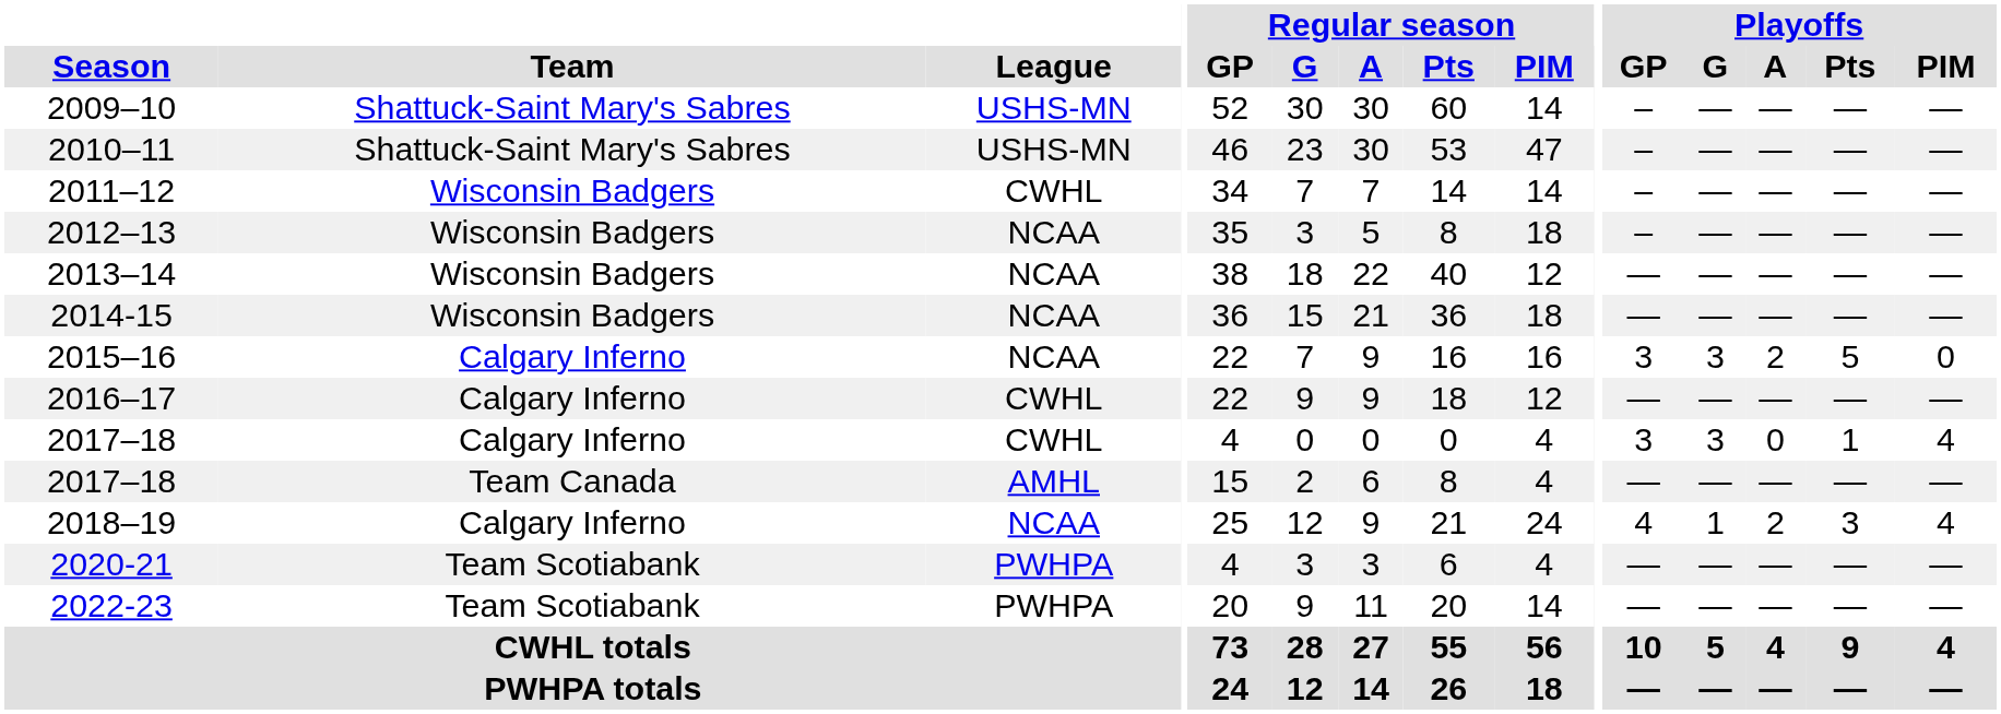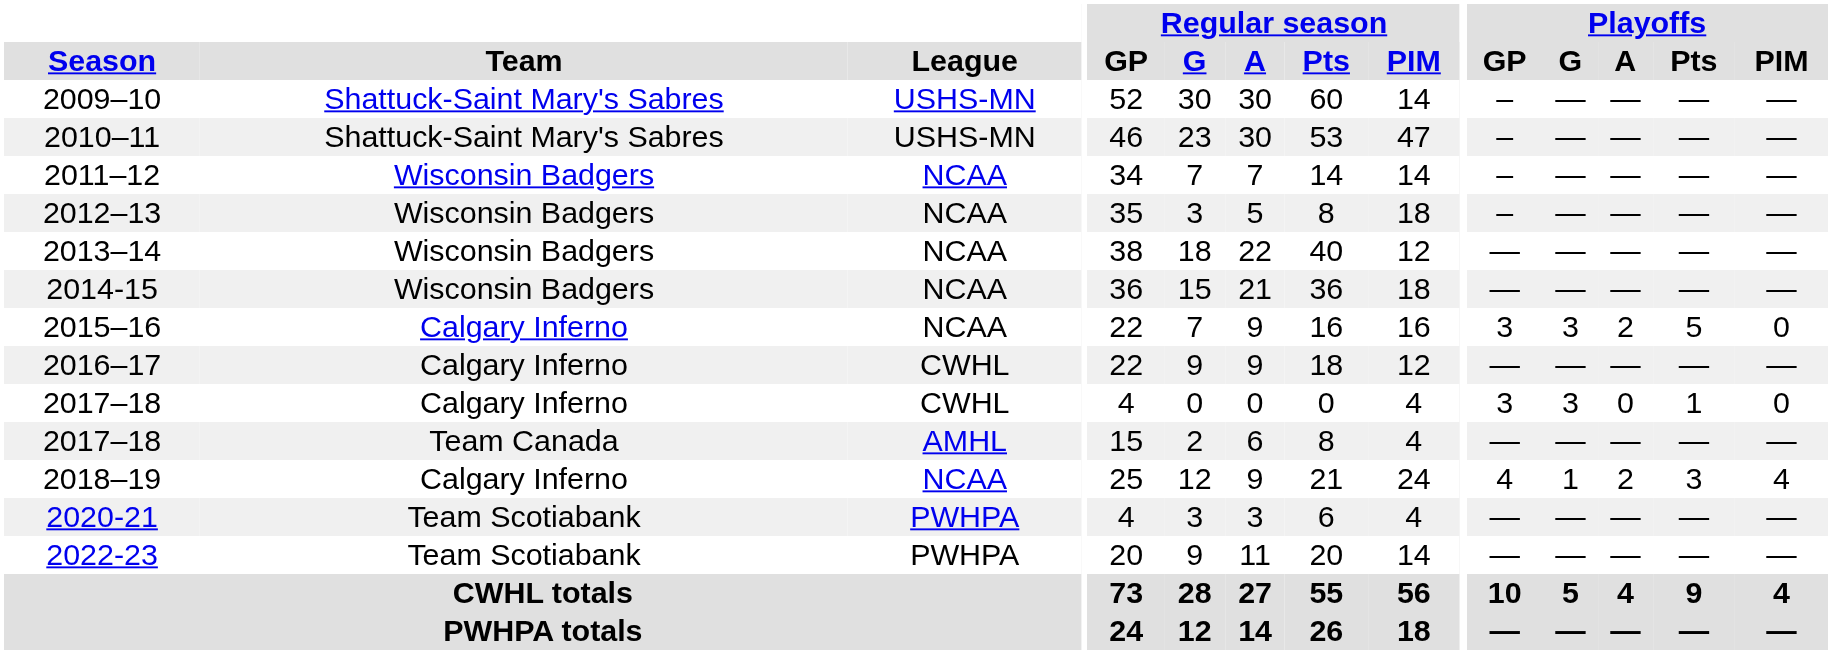 <table border="0" cellpadding="1" cellspacing="0" style="text-align:center; width:60em">
 <tr style="background:#e0e0e0;">
 <th colspan="3" style="background:#fff;"></th>
 <th rowspan="99" style="background:#fff;"></th>
 <th colspan="5"><a href='#'>Regular season</a></th>
 <th rowspan="99" style="background:#fff;"></th>
 <th colspan="5"><a href='#'>Playoffs</a></th>
 </tr>
 <tr style="background:#e0e0e0;">
 <th><a href='#'>Season</a></th>
 <th>Team</th>
 <th>League</th>
 <th>GP</th>
 <th><a href='#'>G</a></th>
 <th><a href='#'>A</a></th>
 <th><a href='#'>Pts</a></th>
 <th><a href='#'>PIM</a></th>
 <th>GP</th>
 <th>G</th>
 <th>A</th>
 <th>Pts</th>
 <th>PIM</th>
 </tr>
 <tr>
 <td>2009–10</td>
 <td><a href='#'>Shattuck-Saint Mary's Sabres</a></td>
 <td><a href='#'>USHS-MN</a></td>
 <td>52</td>
 <td>30</td>
 <td>30</td>
 <td>60</td>
 <td>14</td>
 <td>–</td>
 <td>—</td>
 <td>—</td>
 <td>—</td>
 <td>—</td>
 </tr>
 <tr bgcolor="#f0f0f0">
 <td>2010–11</td>
 <td>Shattuck-Saint Mary's Sabres</td>
 <td>USHS-MN</td>
 <td>46</td>
 <td>23</td>
 <td>30</td>
 <td>53</td>
 <td>47</td>
 <td>–</td>
 <td>—</td>
 <td>—</td>
 <td>—</td>
 <td>—</td>
 </tr>
 <tr>
 <td>2011–12</td>
 <td><a href='#'>Wisconsin Badgers</a></td>
-<td>CWHL</td>
+<td><a href='#'>NCAA</a></td>
 <td>34</td>
 <td>7</td>
 <td>7</td>
 <td>14</td>
 <td>14</td>
 <td>–</td>
 <td>—</td>
 <td>—</td>
 <td>—</td>
 <td>—</td>
 </tr>
 <tr bgcolor="#f0f0f0">
 <td>2012–13</td>
 <td>Wisconsin Badgers</td>
 <td>NCAA</td>
 <td>35</td>
 <td>3</td>
 <td>5</td>
 <td>8</td>
 <td>18</td>
 <td>–</td>
 <td>—</td>
 <td>—</td>
 <td>—</td>
 <td>—</td>
 </tr>
 <tr>
 <td>2013–14</td>
 <td>Wisconsin Badgers</td>
 <td>NCAA</td>
 <td>38</td>
 <td>18</td>
 <td>22</td>
 <td>40</td>
 <td>12</td>
 <td>—</td>
 <td>—</td>
 <td>—</td>
 <td>—</td>
 <td>—</td>
 </tr>
 <tr bgcolor="#f0f0f0">
 <td>2014-15</td>
 <td>Wisconsin Badgers</td>
 <td>NCAA</td>
 <td>36</td>
 <td>15</td>
 <td>21</td>
 <td>36</td>
 <td>18</td>
 <td>—</td>
 <td>—</td>
 <td>—</td>
 <td>—</td>
 <td>—</td>
 </tr>
 <tr>
 <td>2015–16</td>
 <td><a href='#'>Calgary Inferno</a></td>
 <td>NCAA</td>
 <td>22</td>
 <td>7</td>
 <td>9</td>
 <td>16</td>
 <td>16</td>
 <td>3</td>
 <td>3</td>
 <td>2</td>
 <td>5</td>
 <td>0</td>
 </tr>
 <tr bgcolor="#f0f0f0">
 <td>2016–17</td>
 <td>Calgary Inferno</td>
 <td>CWHL</td>
 <td>22</td>
 <td>9</td>
 <td>9</td>
 <td>18</td>
 <td>12</td>
 <td>—</td>
 <td>—</td>
 <td>—</td>
 <td>—</td>
 <td>—</td>
 </tr>
 <tr>
 <td>2017–18</td>
 <td>Calgary Inferno</td>
 <td>CWHL</td>
 <td>4</td>
 <td>0</td>
 <td>0</td>
 <td>0</td>
 <td>4</td>
 <td>3</td>
 <td>3</td>
 <td>0</td>
 <td>1</td>
-<td>4</td>
+<td>0</td>
 </tr>
 <tr bgcolor="#f0f0f0">
 <td>2017–18</td>
 <td>Team Canada</td>
 <td><a href='#'>AMHL</a></td>
 <td>15</td>
 <td>2</td>
 <td>6</td>
 <td>8</td>
 <td>4</td>
 <td>—</td>
 <td>—</td>
 <td>—</td>
 <td>—</td>
 <td>—</td>
 </tr>
 <tr>
 <td>2018–19</td>
 <td>Calgary Inferno</td>
 <td><a href='#'>NCAA</a></td>
 <td>25</td>
 <td>12</td>
 <td>9</td>
 <td>21</td>
 <td>24</td>
 <td>4</td>
 <td>1</td>
 <td>2</td>
 <td>3</td>
 <td>4</td>
 </tr>
 <tr bgcolor="#f0f0f0">
 <td><a href='#'>2020-21</a></td>
 <td>Team Scotiabank</td>
 <td><a href='#'>PWHPA</a></td>
 <td>4</td>
 <td>3</td>
 <td>3</td>
 <td>6</td>
 <td>4</td>
 <td>—</td>
 <td>—</td>
 <td>—</td>
 <td>—</td>
 <td>—</td>
 </tr>
 <tr>
 <td><a href='#'>2022-23</a></td>
 <td>Team Scotiabank</td>
 <td>PWHPA</td>
 <td>20</td>
 <td>9</td>
 <td>11</td>
 <td>20</td>
 <td>14</td>
 <td>—</td>
 <td>—</td>
 <td>—</td>
 <td>—</td>
 <td>—</td>
 </tr>
 <tr bgcolor="#e0e0e0">
 <th colspan="3">CWHL totals</th>
 <th>73</th>
 <th>28</th>
 <th>27</th>
 <th>55</th>
 <th>56</th>
 <th>10</th>
 <th>5</th>
 <th>4</th>
 <th>9</th>
 <th>4</th>
 </tr>
 <tr bgcolor="#e0e0e0">
 <th colspan="3">PWHPA totals</th>
 <th>24</th>
 <th>12</th>
 <th>14</th>
 <th>26</th>
 <th>18</th>
 <th>—</th>
 <th>—</th>
 <th>—</th>
 <th>—</th>
 <th>—</th>
 </tr>
 </table>
